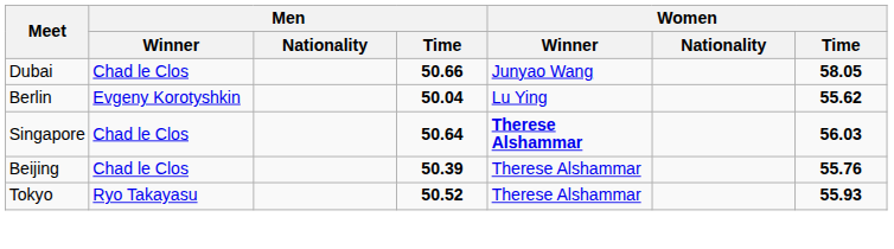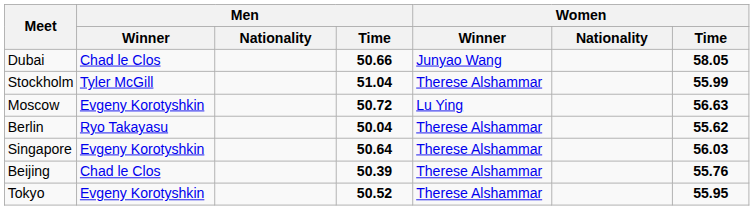 <table class="wikitable">
 <tr>
 <th rowspan="2">Meet</th>
 <th colspan="3">Men</th>
 <th colspan="3">Women</th>
 </tr>
 <tr>
 <th width=150>Winner</th>
 <th width=130>Nationality</th>
 <th width=80>Time</th>
 <th width=150>Winner</th>
 <th width=130>Nationality</th>
 <th width=80>Time</th>
 </tr>
 <tr>
 <td>Dubai</td>
 <td><a href='#'>Chad le Clos</a></td>
 <td></td>
 <td align=center><strong>50.66</strong></td>
 <td><a href='#'>Junyao Wang</a></td>
 <td></td>
 <td align=center><strong>58.05</strong></td>
 </tr>
 <tr>
-<td>Berlin</td>
+<td>Stockholm</td>
+<td><a href='#'>Tyler McGill</a></td>
+<td></td>
+<td align=center><strong>51.04</strong></td>
+<td><a href='#'>Therese Alshammar</a></td>
+<td></td>
+<td align=center><strong>55.99</strong></td>
+</tr>
+<tr>
+<td>Moscow</td>
 <td><a href='#'>Evgeny Korotyshkin</a></td>
 <td></td>
+<td align=center><strong>50.72</strong></td>
+<td><a href='#'>Lu Ying</a></td>
+<td></td>
+<td align=center><strong>56.63</strong></td>
+</tr>
+<tr>
+<td>Berlin</td>
+<td><a href='#'>Ryo Takayasu</a></td>
+<td></td>
 <td align=center><strong>50.04</strong></td>
-<td><a href='#'>Lu Ying</a></td>
+<td><a href='#'>Therese Alshammar</a></td>
 <td></td>
 <td align=center><strong>55.62</strong></td>
 </tr>
 <tr>
 <td>Singapore</td>
-<td><a href='#'>Chad le Clos</a></td>
+<td><a href='#'>Evgeny Korotyshkin</a></td>
 <td></td>
 <td align=center><strong>50.64</strong></td>
-<td><strong><a href='#'>Therese Alshammar</a></strong></td>
+<td><a href='#'>Therese Alshammar</a></td>
 <td></td>
 <td align=center><strong>56.03</strong></td>
 </tr>
 <tr>
 <td>Beijing</td>
 <td><a href='#'>Chad le Clos</a></td>
 <td></td>
 <td align=center><strong>50.39</strong></td>
 <td><a href='#'>Therese Alshammar</a></td>
 <td></td>
 <td align=center><strong>55.76</strong></td>
 </tr>
 <tr>
 <td>Tokyo</td>
-<td><a href='#'>Ryo Takayasu</a></td>
+<td><a href='#'>Evgeny Korotyshkin</a></td>
 <td></td>
 <td align=center><strong>50.52</strong></td>
 <td><a href='#'>Therese Alshammar</a></td>
 <td></td>
-<td align=center><strong>55.93</strong></td>
+<td align=center><strong>55.95</strong></td>
 </tr>
 </table>
